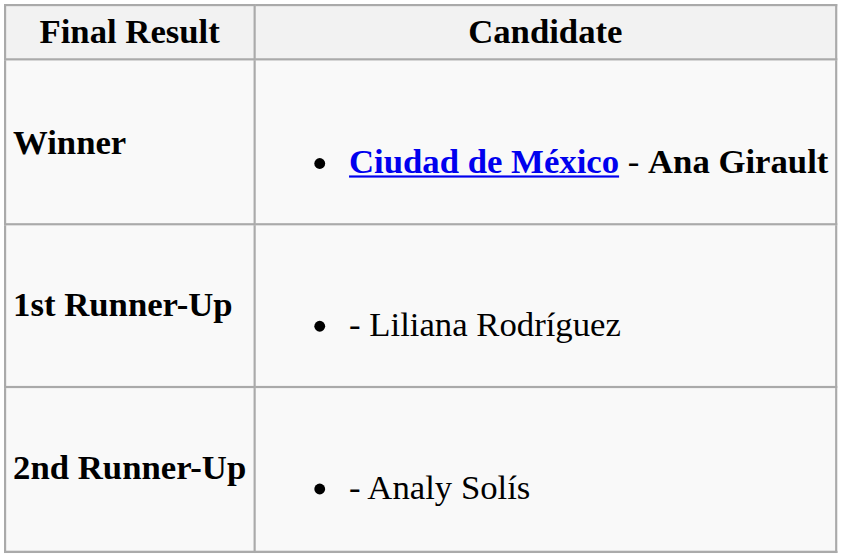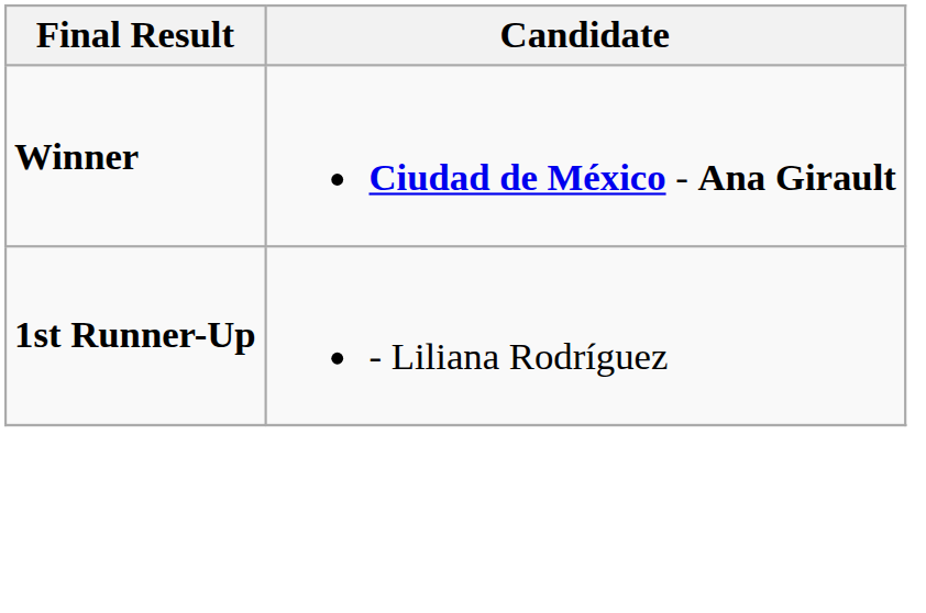 <table class="wikitable">
 <tr>
 <th>Final Result</th>
 <th>Candidate</th>
 </tr>
 <tr>
 <td><strong>Winner</strong></td>
 <td><br><ul><li><strong> <a href='#'>Ciudad de México</a></strong> - <strong>Ana Girault</strong></li></ul></td>
 </tr>
 <tr>
 <td><strong>1st Runner-Up</strong></td>
 <td><br><ul><li><strong></strong> - Liliana Rodríguez</li></ul></td>
 </tr>
 <tr>
-<td><strong>2nd Runner-Up</strong></td>
-<td><br><ul><li><strong></strong> - Analy Solís</li></ul></td>
-</tr>
-<tr>
 </tr>
 </table>
